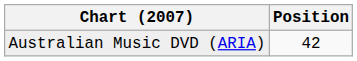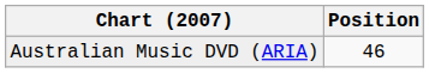 <table class="wikitable sortable plainrowheaders">
 <tr>
 <th>Chart (2007)</th>
 <th>Position</th>
 </tr>
 <tr>
 <td bgcolor="#efefef">Australian Music DVD (<a href='#'>ARIA</a>)</td>
-<td align="center">42</td>
+<td align="center">46</td>
 </tr>
 </table>
